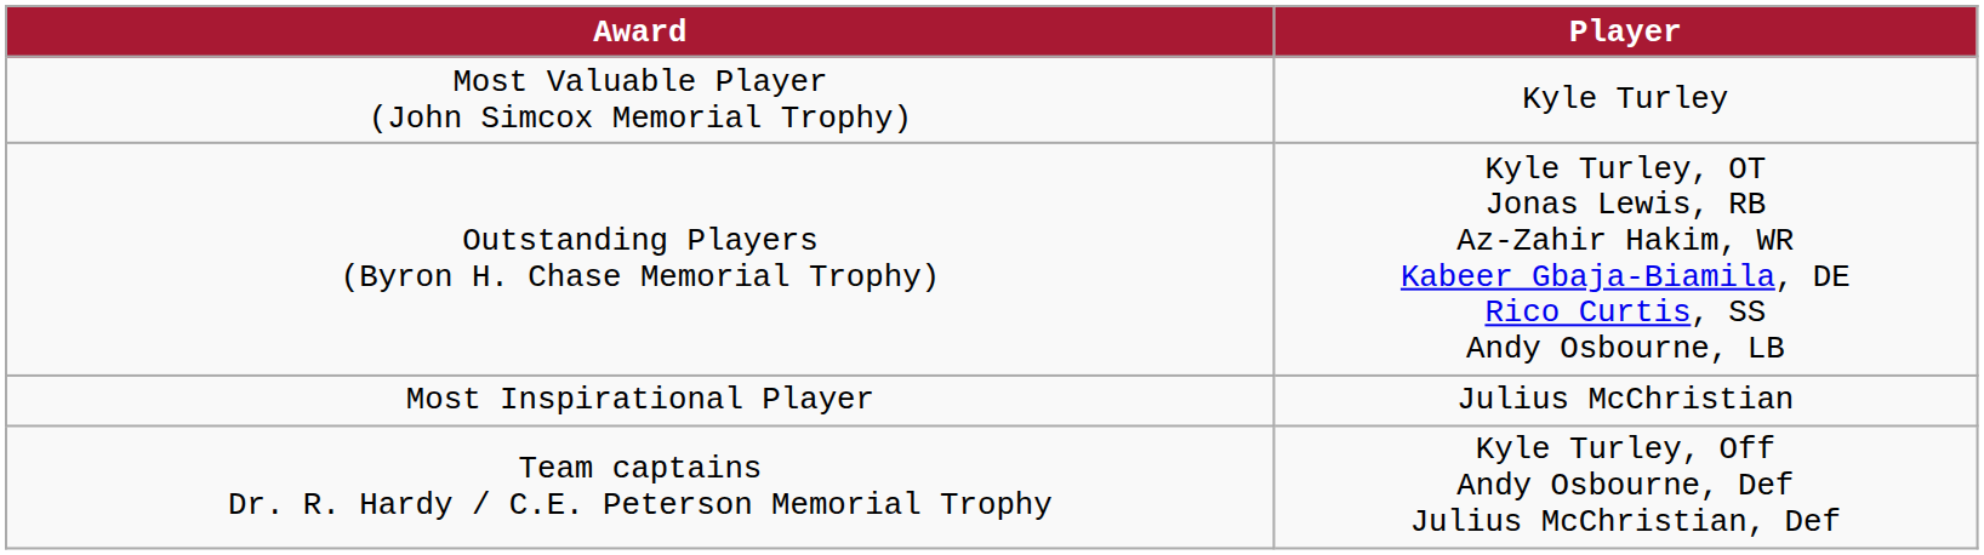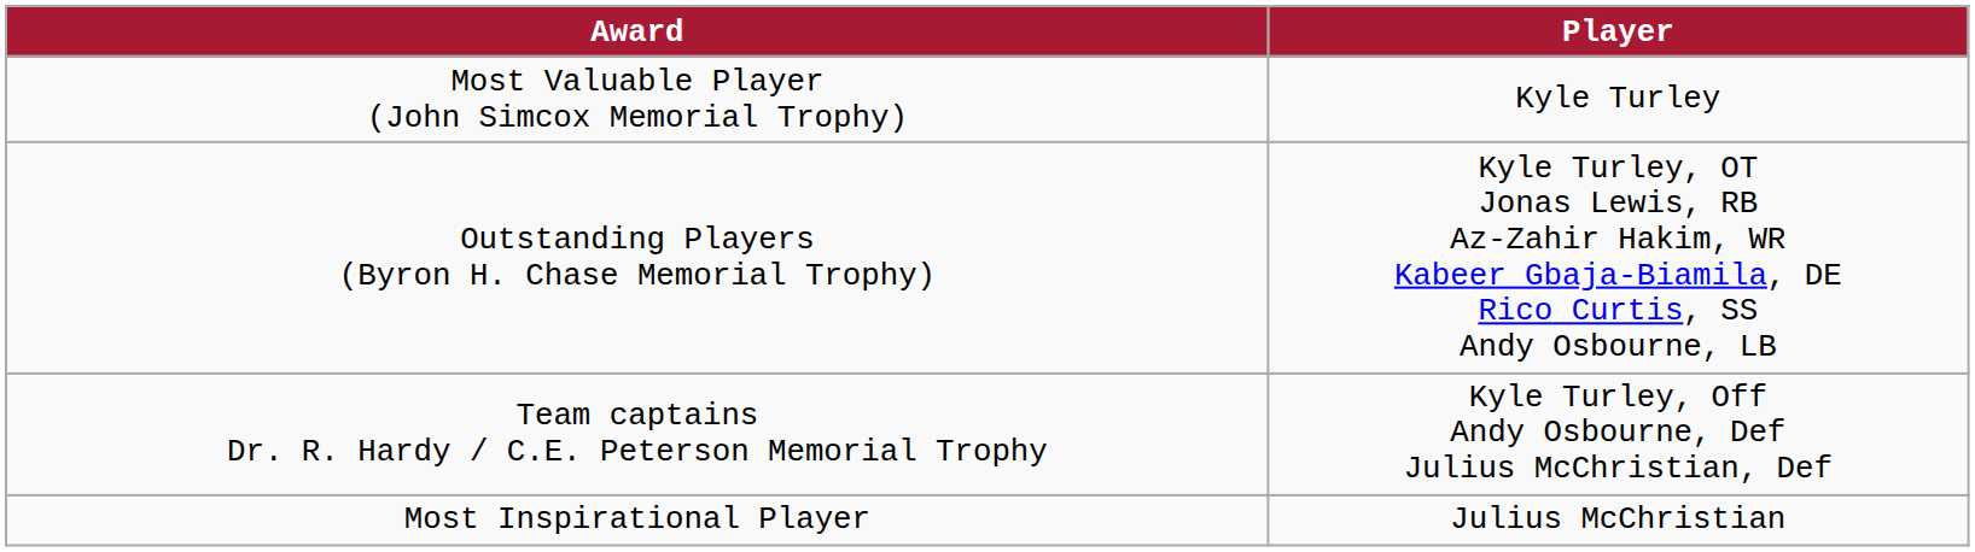 <table class="wikitable" width="65%">
 <tr>
 <th style="background:#A81933;color:#FFFFFF;">Award</th>
 <th style="background:#A81933;color:#FFFFFF;">Player</th>
 </tr>
 <tr align="center" bgcolor="">
 <td>Most Valuable Player<br>(John Simcox Memorial Trophy)</td>
 <td>Kyle Turley</td>
 </tr>
 <tr align="center" bgcolor="">
 <td>Outstanding Players<br>(Byron H. Chase Memorial Trophy)</td>
 <td>Kyle Turley, OT<br>Jonas Lewis, RB<br>Az-Zahir Hakim, WR<br><a href='#'>Kabeer Gbaja-Biamila</a>, DE<br><a href='#'>Rico Curtis</a>, SS<br>Andy Osbourne, LB</td>
 </tr>
 <tr align="center" bgcolor="">
+<td>Team captains<br>Dr. R. Hardy / C.E. Peterson Memorial Trophy</td>
+<td>Kyle Turley, Off<br>Andy Osbourne, Def<br>Julius McChristian, Def</td>
+</tr>
+<tr align="center" bgcolor="">
 <td>Most Inspirational Player</td>
 <td>Julius McChristian</td>
 </tr>
-<tr align="center" bgcolor="">
-<td>Team captains<br>Dr. R. Hardy / C.E. Peterson Memorial Trophy</td>
-<td>Kyle Turley, Off<br>Andy Osbourne, Def<br>Julius McChristian, Def</td>
-</tr>
 </table>
